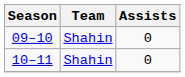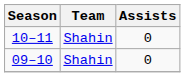 <table class="wikitable" style="text-align: center;">
 <tr>
 <th>Season</th>
 <th>Team</th>
 <th>Assists</th>
 </tr>
 <tr>
-<td><a href='#'>09–10</a></td>
+<td><a href='#'>10–11</a></td>
 <td align="left"><a href='#'>Shahin</a></td>
 <td>0</td>
 </tr>
 <tr>
-<td><a href='#'>10–11</a></td>
+<td><a href='#'>09–10</a></td>
 <td align="left"><a href='#'>Shahin</a></td>
 <td>0</td>
 </tr>
 <tr>
 </tr>
 </table>
